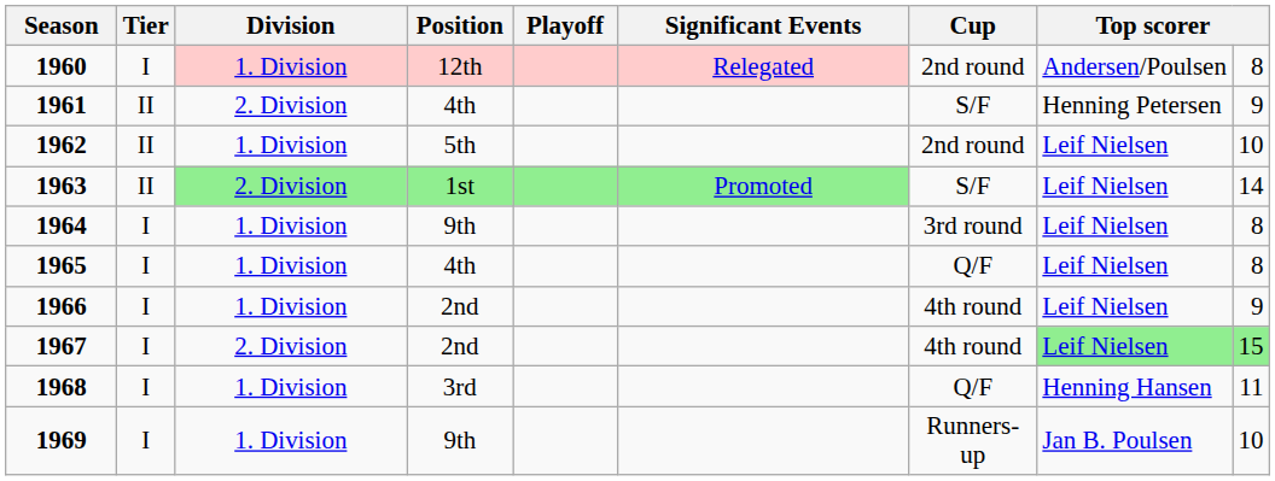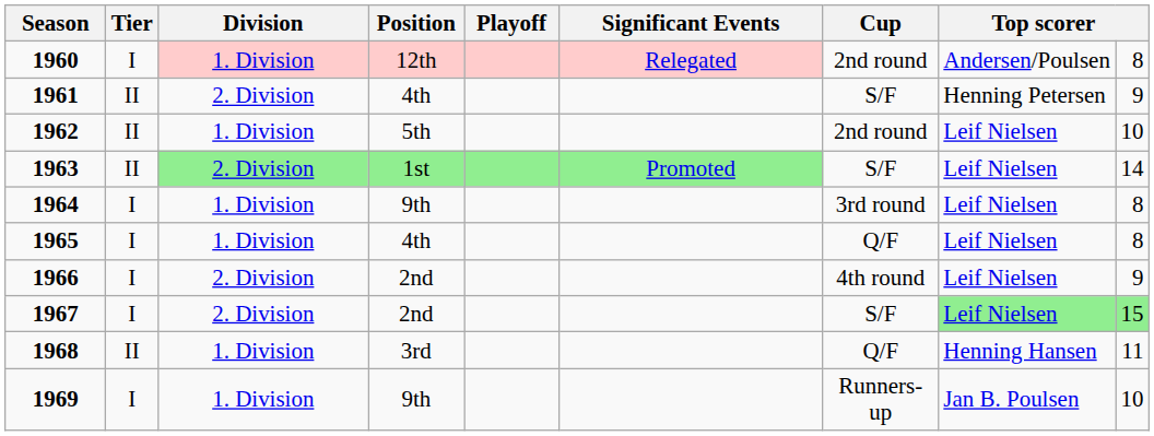 <table class="wikitable"  style="text-align:center; width:800px;">
 <tr>
 <th style="width:65px;">Season</th>
 <th style="width:25px;">Tier</th>
 <th style="width:150px;">Division</th>
 <th style="width:60px;">Position</th>
 <th style="width:60px;">Playoff</th>
 <th style="width:190px;">Significant Events</th>
 <th style="width:75px;">Cup</th>
 <th colspan="2" style="width:180px;">Top scorer</th>
 </tr>
 <tr>
 <td><strong>1960</strong></td>
 <td>I</td>
 <td style="background:#fcc;"><a href='#'>1. Division</a></td>
 <td style="background:#fcc;">12th</td>
 <td style="background:#fcc;"></td>
 <td style="background:#fcc;"><a href='#'>Relegated</a></td>
 <td>2nd round</td>
 <td align=left><a href='#'>Andersen</a>/Poulsen</td>
 <td align=right>8</td>
 </tr>
 <tr>
 <td><strong>1961</strong></td>
 <td>II</td>
 <td><a href='#'>2. Division</a></td>
 <td>4th</td>
 <td></td>
 <td></td>
 <td>S/F</td>
 <td align=left>Henning Petersen</td>
 <td align=right>9</td>
 </tr>
 <tr>
 <td><strong>1962</strong></td>
 <td>II</td>
 <td><a href='#'>1. Division</a></td>
 <td>5th</td>
 <td></td>
 <td></td>
 <td>2nd round</td>
 <td align=left><a href='#'>Leif Nielsen</a></td>
 <td align=right>10</td>
 </tr>
 <tr>
 <td><strong>1963</strong></td>
 <td>II</td>
 <td style="background: #90EE90;"><a href='#'>2. Division</a></td>
 <td style="background: #90EE90;">1st</td>
 <td style="background: #90EE90;"></td>
 <td style="background: #90EE90;"><a href='#'>Promoted</a></td>
 <td>S/F</td>
 <td align=left><a href='#'>Leif Nielsen</a></td>
 <td align=right>14</td>
 </tr>
 <tr>
 <td><strong>1964</strong></td>
 <td>I</td>
 <td><a href='#'>1. Division</a></td>
 <td>9th</td>
 <td></td>
 <td></td>
 <td>3rd round</td>
 <td align=left><a href='#'>Leif Nielsen</a></td>
 <td align=right>8</td>
 </tr>
 <tr>
 <td><strong>1965</strong></td>
 <td>I</td>
 <td><a href='#'>1. Division</a></td>
 <td>4th</td>
 <td></td>
 <td></td>
 <td>Q/F</td>
 <td align=left><a href='#'>Leif Nielsen</a></td>
 <td align=right>8</td>
 </tr>
 <tr>
 <td><strong>1966</strong></td>
 <td>I</td>
-<td><a href='#'>1. Division</a></td>
+<td><a href='#'>2. Division</a></td>
 <td>2nd</td>
 <td></td>
 <td></td>
 <td>4th round</td>
 <td align=left><a href='#'>Leif Nielsen</a></td>
 <td align=right>9</td>
 </tr>
 <tr>
 <td><strong>1967</strong></td>
 <td>I</td>
 <td><a href='#'>2. Division</a></td>
 <td>2nd</td>
 <td></td>
 <td></td>
-<td>4th round</td>
+<td>S/F</td>
 <td style="text-align:left; background:#90ee90;"><a href='#'>Leif Nielsen</a></td>
 <td style="text-align:right; background:#90ee90;">15</td>
 </tr>
 <tr>
 <td><strong>1968</strong></td>
-<td>I</td>
+<td>II</td>
 <td><a href='#'>1. Division</a></td>
 <td>3rd</td>
 <td></td>
 <td></td>
 <td>Q/F</td>
 <td align=left><a href='#'>Henning Hansen</a></td>
 <td align=right>11</td>
 </tr>
 <tr>
 <td><strong>1969</strong></td>
 <td>I</td>
 <td><a href='#'>1. Division</a></td>
 <td>9th</td>
 <td></td>
 <td></td>
 <td>Runners-up</td>
 <td align=left><a href='#'>Jan B. Poulsen</a></td>
 <td align=right>10</td>
 </tr>
 </table>
